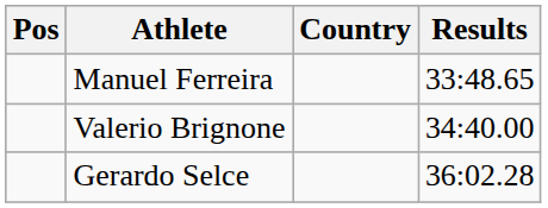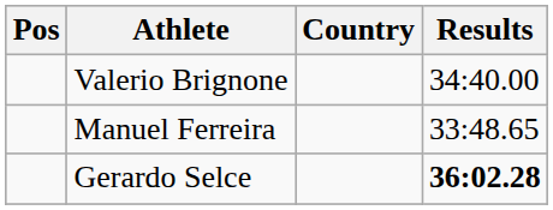 <table class="wikitable">
 <tr>
 <th>Pos</th>
 <th>Athlete</th>
 <th>Country</th>
 <th>Results</th>
 </tr>
 <tr>
 <td align="center"></td>
+<td>Valerio Brignone</td>
+<td></td>
+<td>34:40.00</td>
+</tr>
+<tr>
+<td align="center"></td>
 <td>Manuel Ferreira</td>
 <td></td>
 <td>33:48.65</td>
 </tr>
 <tr>
 <td align="center"></td>
-<td>Valerio Brignone</td>
-<td></td>
-<td>34:40.00</td>
-</tr>
-<tr>
-<td align="center"></td>
 <td>Gerardo Selce</td>
 <td></td>
-<td>36:02.28</td>
+<td><strong>36:02.28</strong></td>
 </tr>
 </table>
